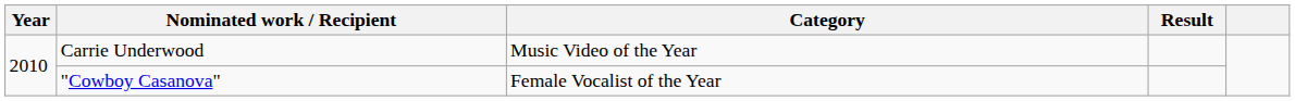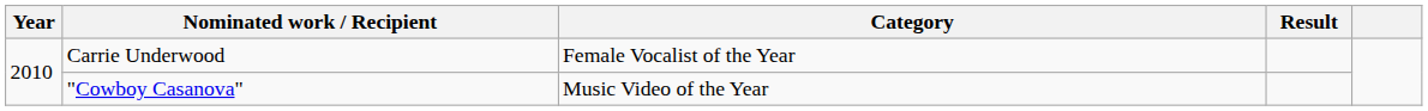 <table class="wikitable plainrowheaders" style="width:85%;">
 <tr>
 <th scope="col" style="width:4%;">Year</th>
 <th scope="col" style="width:35%;">Nominated work / Recipient</th>
 <th scope="col" style="width:50%;">Category</th>
 <th scope="col" style="width:6%;">Result</th>
 <th scope="col" style="width:6%;"></th>
 </tr>
 <tr>
 <td rowspan=2>2010</td>
 <td>Carrie Underwood</td>
-<td>Music Video of the Year</td>
+<td>Female Vocalist of the Year</td>
 <td></td>
 <td rowspan=2></td>
 </tr>
 <tr>
 <td>"<a href='#'>Cowboy Casanova</a>"</td>
-<td>Female Vocalist of the Year</td>
+<td>Music Video of the Year</td>
 <td></td>
 </tr>
 </table>
